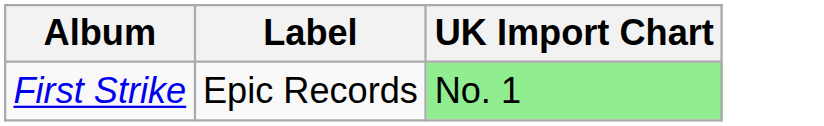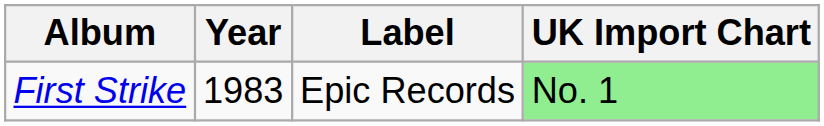 <table class="wikitable">
 <tr>
 <th>Album</th>
+<th>Year</th>
 <th>Label</th>
 <th>UK Import Chart</th>
 </tr>
 <tr>
 <td><em><a href='#'>First Strike</a></em></td>
+<td>1983</td>
 <td>Epic Records</td>
 <td style="background: lightgreen;">No. 1</td>
 </tr>
 </table>
